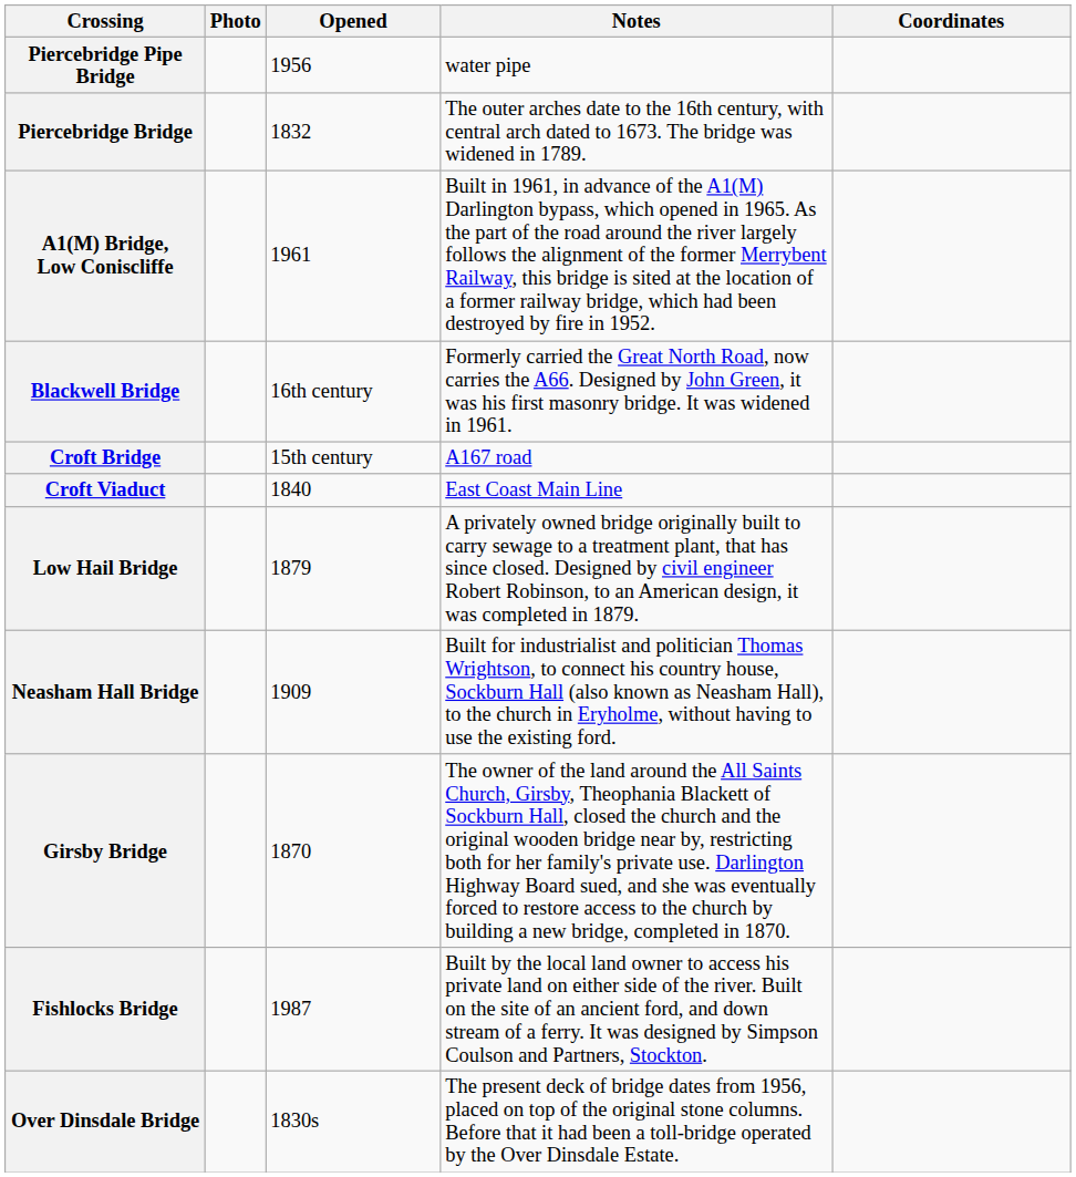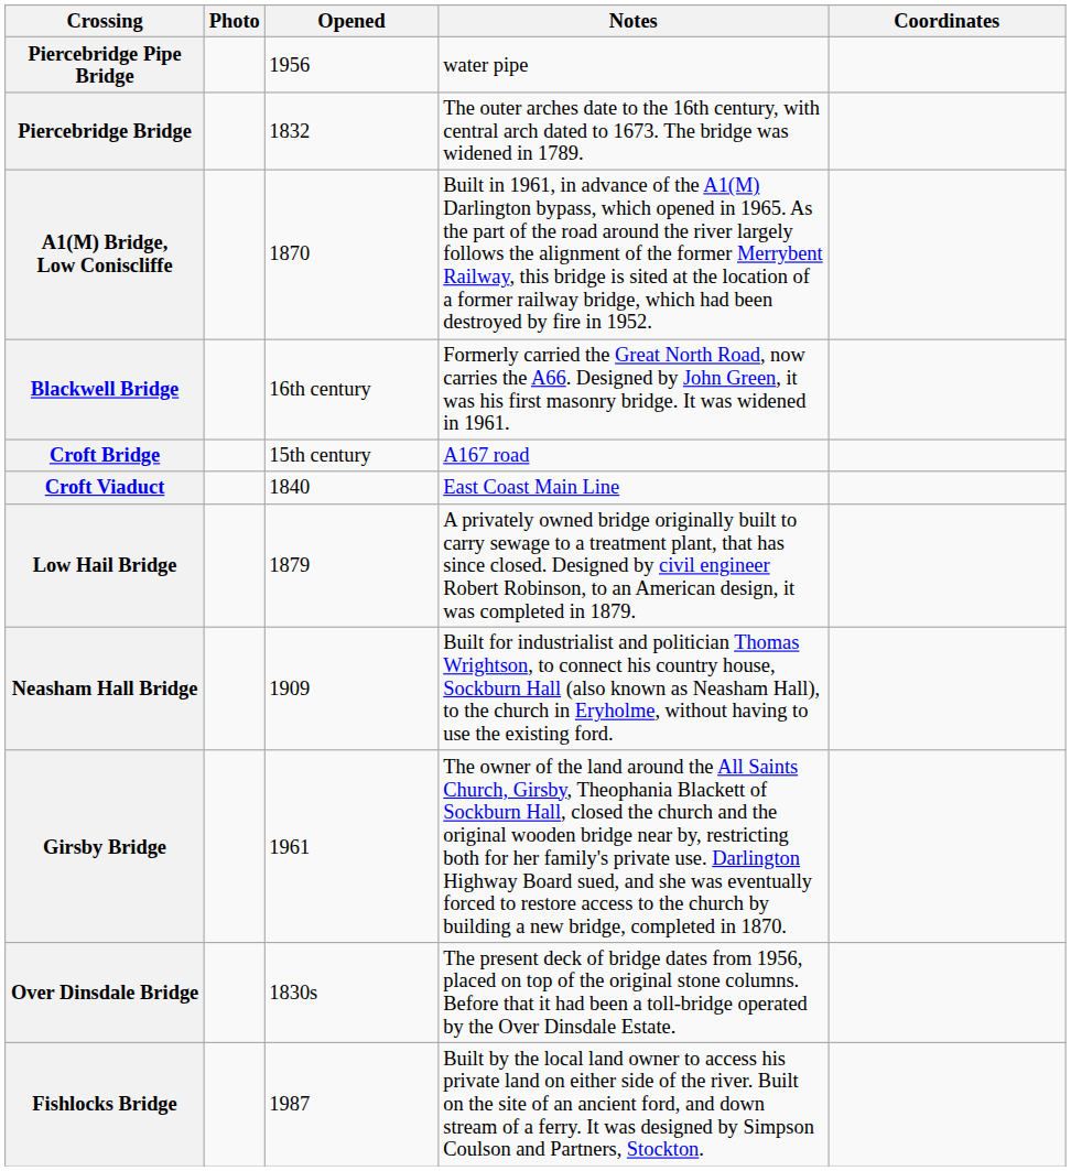 <table class="wikitable plainrowheaders sortable">
 <tr>
 <th scope="col" style="width: 150px;">Crossing</th>
 <th scope="col">Photo</th>
 <th scope="col" style="width: 130px;">Opened</th>
 <th scope="col" style="width: 300px;">Notes</th>
 <th scope="col" style="width: 180px;">Coordinates</th>
 </tr>
 <tr>
 <th>Piercebridge Pipe Bridge</th>
 <td></td>
 <td>1956</td>
 <td>water pipe</td>
 <td></td>
 </tr>
 <tr>
 <th>Piercebridge Bridge</th>
 <td></td>
 <td>1832</td>
 <td>The outer arches date to the 16th century, with central arch dated to 1673. The bridge was widened in 1789.</td>
 <td></td>
 </tr>
 <tr>
 <th>A1(M) Bridge,<br>Low Coniscliffe</th>
 <td></td>
-<td>1961</td>
+<td>1870</td>
 <td>Built in 1961, in advance of the <a href='#'>A1(M)</a> Darlington bypass, which opened in 1965. As the part of the road around the river largely follows the alignment of the former <a href='#'>Merrybent Railway</a>, this bridge is sited at the location of a former railway bridge, which had been destroyed by fire in 1952.</td>
 <td></td>
 </tr>
 <tr>
 <th><a href='#'>Blackwell Bridge</a></th>
 <td></td>
 <td>16th century</td>
 <td>Formerly carried the <a href='#'>Great North Road</a>, now carries the <a href='#'>A66</a>. Designed by <a href='#'>John Green</a>, it was his first masonry bridge. It was widened in 1961.</td>
 <td></td>
 </tr>
 <tr>
 <th><a href='#'>Croft Bridge</a></th>
 <td></td>
 <td>15th century</td>
 <td><a href='#'>A167 road</a></td>
 <td></td>
 </tr>
 <tr>
 <th><a href='#'>Croft Viaduct</a></th>
 <td></td>
 <td>1840</td>
 <td><a href='#'>East Coast Main Line</a></td>
 <td></td>
 </tr>
 <tr>
 <th>Low Hail Bridge</th>
 <td></td>
 <td>1879</td>
 <td>A privately owned bridge originally built to carry sewage to a treatment plant, that has since closed. Designed by <a href='#'>civil engineer</a> Robert Robinson, to an American design, it was completed in 1879.</td>
 <td></td>
 </tr>
 <tr>
 <th>Neasham Hall Bridge</th>
 <td></td>
 <td>1909</td>
 <td>Built for industrialist and politician <a href='#'>Thomas Wrightson</a>, to connect his country house, <a href='#'>Sockburn Hall</a> (also known as Neasham Hall), to the church in <a href='#'>Eryholme</a>, without having to use the existing ford.</td>
 <td></td>
 </tr>
 <tr>
 <th>Girsby Bridge</th>
 <td></td>
-<td>1870</td>
+<td>1961</td>
 <td>The owner of the land around the <a href='#'>All Saints Church, Girsby</a>, Theophania Blackett of <a href='#'>Sockburn Hall</a>, closed the church and the original wooden bridge near by, restricting both for her family's private use. <a href='#'>Darlington</a> Highway Board sued, and she was eventually forced to restore access to the church by building a new bridge, completed in 1870.</td>
+<td></td>
+</tr>
+<tr>
+<th>Over Dinsdale Bridge</th>
+<td></td>
+<td>1830s</td>
+<td>The present deck of bridge dates from 1956, placed on top of the original stone columns. Before that it had been a toll-bridge operated by the Over Dinsdale Estate.</td>
 <td></td>
 </tr>
 <tr>
 <th>Fishlocks Bridge</th>
 <td></td>
 <td>1987</td>
 <td>Built by the local land owner to access his private land on either side of the river. Built on the site of an ancient ford, and down stream of a ferry. It was designed by Simpson Coulson and Partners, <a href='#'>Stockton</a>.</td>
 <td></td>
 </tr>
-<tr>
-<th>Over Dinsdale Bridge</th>
-<td></td>
-<td>1830s</td>
-<td>The present deck of bridge dates from 1956, placed on top of the original stone columns. Before that it had been a toll-bridge operated by the Over Dinsdale Estate.</td>
-<td></td>
-</tr>
 </table>
